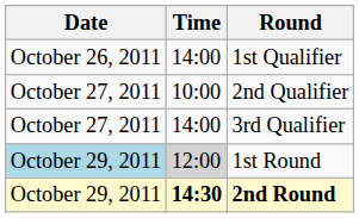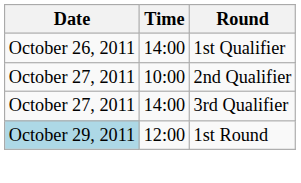 <table class="wikitable">
 <tr>
 <th>Date</th>
 <th>Time</th>
 <th>Round</th>
 </tr>
 <tr>
 <td>October 26, 2011</td>
 <td>14:00</td>
 <td>1st Qualifier</td>
 </tr>
 <tr>
 <td>October 27, 2011</td>
 <td>10:00</td>
 <td>2nd Qualifier</td>
 </tr>
 <tr>
 <td>October 27, 2011</td>
 <td>14:00</td>
 <td>3rd Qualifier</td>
 </tr>
 <tr>
 <td style="background: lightblue;">October 29, 2011</td>
-<td style="background: lightgrey;">12:00</td>
+<td>12:00</td>
 <td>1st Round</td>
 </tr>
-<tr style=background:lemonchiffon>
-<td>October 29, 2011</td>
-<td><strong>14:30</strong></td>
-<td><strong>2nd Round </strong></td>
-</tr>
 </table>
